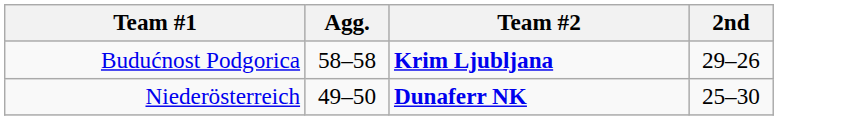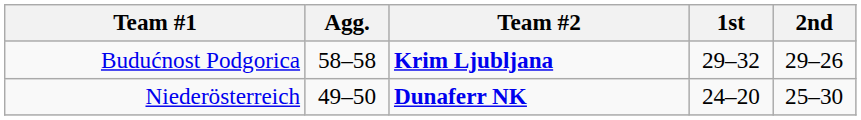 <table class=wikitable style="text-align:center">
 <tr>
 <th width=200>Team #1</th>
 <th width=50>Agg.</th>
 <th width=200>Team #2</th>
+<th width=50>1st</th>
 <th width=50>2nd</th>
 </tr>
 <tr>
 <td align=right><a href='#'>Budućnost Podgorica</a> </td>
 <td>58–58</td>
 <td align=left> <strong><a href='#'>Krim Ljubljana</a></strong></td>
+<td align=center>29–32</td>
 <td align=center>29–26</td>
 </tr>
 <tr>
 <td align=right><a href='#'>Niederösterreich</a> </td>
 <td>49–50</td>
 <td align=left> <strong><a href='#'>Dunaferr NK</a></strong></td>
+<td align=center>24–20</td>
 <td align=center>25–30</td>
 </tr>
 </table>
